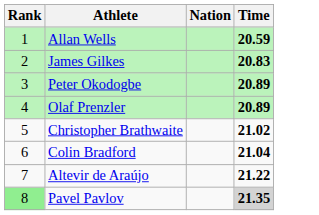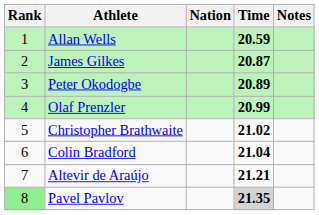 <table class="wikitable sortable" style="text-align:center">
 <tr>
 <th>Rank</th>
 <th>Athlete</th>
 <th>Nation</th>
 <th>Time</th>
+<th>Notes</th>
 </tr>
 <tr style="background:#bbf3bb;">
 <td>1</td>
 <td align=left><a href='#'>Allan Wells</a></td>
 <td align=left></td>
 <td><strong>20.59</strong></td>
+<td></td>
 </tr>
 <tr style="background:#bbf3bb;">
 <td>2</td>
 <td align=left><a href='#'>James Gilkes</a></td>
 <td align=left></td>
-<td><strong>20.83</strong></td>
+<td><strong>20.87</strong></td>
+<td></td>
 </tr>
 <tr style="background:#bbf3bb;">
 <td>3</td>
 <td align=left><a href='#'>Peter Okodogbe</a></td>
 <td align=left></td>
 <td><strong>20.89</strong></td>
+<td></td>
 </tr>
 <tr style="background:#bbf3bb;">
 <td>4</td>
 <td align=left><a href='#'>Olaf Prenzler</a></td>
 <td align=left></td>
-<td><strong>20.89</strong></td>
+<td><strong>20.99</strong></td>
+<td></td>
 </tr>
 <tr>
 <td>5</td>
 <td align=left><a href='#'>Christopher Brathwaite</a></td>
 <td align=left></td>
 <td><strong>21.02</strong></td>
+<td></td>
 </tr>
 <tr>
 <td>6</td>
 <td align=left><a href='#'>Colin Bradford</a></td>
 <td align=left></td>
 <td><strong>21.04</strong></td>
+<td></td>
 </tr>
 <tr>
 <td>7</td>
 <td align=left><a href='#'>Altevir de Araújo</a></td>
 <td align=left></td>
-<td><strong>21.22</strong></td>
+<td><strong>21.21</strong></td>
+<td></td>
 </tr>
 <tr>
 <td style="background: lightgreen;">8</td>
 <td align=left><a href='#'>Pavel Pavlov</a></td>
 <td align=left></td>
 <td style="background: lightgrey;"><strong>21.35</strong></td>
+<td></td>
 </tr>
 </table>
